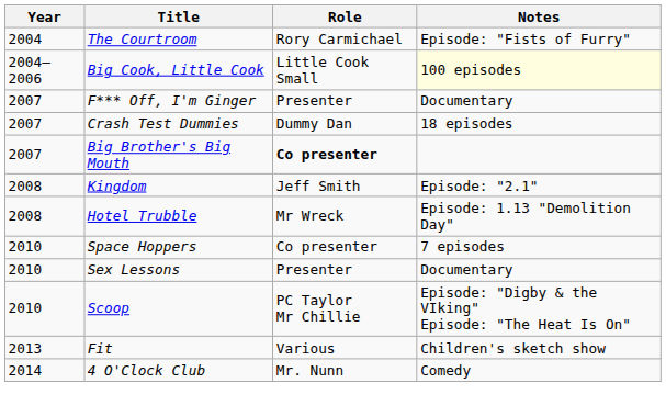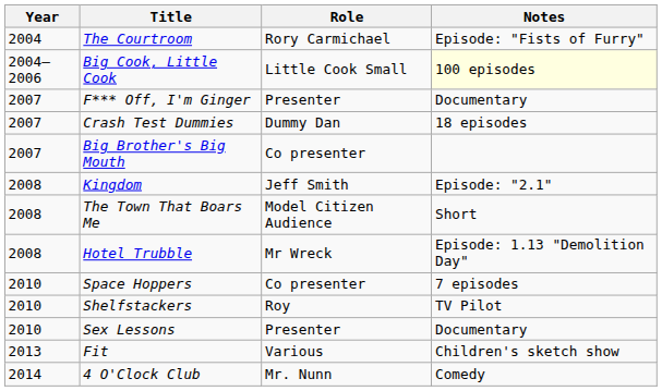 <table class="wikitable">
 <tr>
 <th>Year</th>
 <th>Title</th>
 <th>Role</th>
 <th>Notes</th>
 </tr>
 <tr>
 <td>2004</td>
 <td><em><a href='#'>The Courtroom</a></em></td>
 <td>Rory Carmichael</td>
 <td>Episode: "Fists of Furry"</td>
 </tr>
 <tr>
 <td>2004–2006</td>
 <td><em><a href='#'>Big Cook, Little Cook</a></em></td>
 <td>Little Cook Small</td>
 <td style="background: lightyellow;">100 episodes</td>
 </tr>
 <tr>
 <td>2007</td>
 <td><em>F*** Off, I'm Ginger</em></td>
 <td>Presenter</td>
 <td>Documentary</td>
 </tr>
 <tr>
 <td>2007</td>
 <td><em>Crash Test Dummies</em></td>
 <td>Dummy Dan</td>
 <td>18 episodes</td>
 </tr>
 <tr>
 <td>2007</td>
 <td><em><a href='#'>Big Brother's Big Mouth</a></em></td>
-<td><strong>Co presenter</strong></td>
+<td>Co presenter</td>
 <td></td>
 </tr>
 <tr>
 <td>2008</td>
 <td><em><a href='#'>Kingdom</a></em></td>
 <td>Jeff Smith</td>
 <td>Episode: "2.1"</td>
+</tr>
+<tr>
+<td>2008</td>
+<td><em>The Town That Boars Me</em></td>
+<td>Model Citizen Audience</td>
+<td>Short</td>
 </tr>
 <tr>
 <td>2008</td>
 <td><em><a href='#'>Hotel Trubble</a></em></td>
 <td>Mr Wreck</td>
 <td>Episode: 1.13 "Demolition Day"</td>
 </tr>
 <tr>
 <td>2010</td>
 <td><em>Space Hoppers</em></td>
 <td>Co presenter</td>
 <td>7 episodes</td>
 </tr>
 <tr>
 <td>2010</td>
+<td><em>Shelfstackers</em></td>
+<td>Roy</td>
+<td>TV Pilot</td>
+</tr>
+<tr>
+<td>2010</td>
 <td><em>Sex Lessons</em></td>
 <td>Presenter</td>
 <td>Documentary</td>
-</tr>
-<tr>
-<td>2010</td>
-<td><em><a href='#'>Scoop</a></em></td>
-<td>PC Taylor<br>Mr Chillie</td>
-<td>Episode: "Digby & the VIking"<br>Episode: "The Heat Is On"</td>
 </tr>
 <tr>
 <td>2013</td>
 <td><em>Fit</em></td>
 <td>Various</td>
 <td>Children's sketch show</td>
 </tr>
 <tr>
 <td>2014</td>
 <td><em>4 O'Clock Club</em></td>
 <td>Mr. Nunn</td>
 <td>Comedy</td>
 </tr>
 </table>
